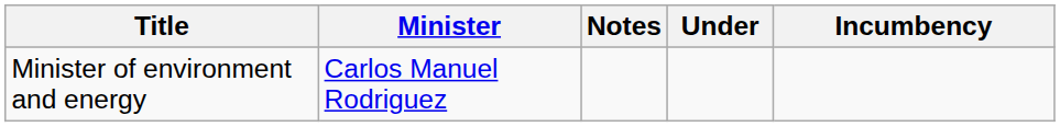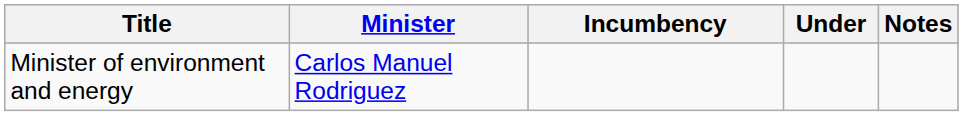 <table class="wikitable" style="width:100%;">
 <tr>
 <th>Title</th>
 <th style="width:25%;"><a href='#'>Minister</a></th>
+<th style="width:160px;">Incumbency</th>
+<th style="width:10%;">Under</th>
 <th style="width:7%;">Notes</th>
-<th style="width:10%;">Under</th>
-<th style="width:160px;">Incumbency</th>
 </tr>
 <tr>
 <td>Minister of environment and energy</td>
 <td><a href='#'>Carlos Manuel Rodriguez</a></td>
 <td></td>
 <td></td>
 <td></td>
 </tr>
 </table>
